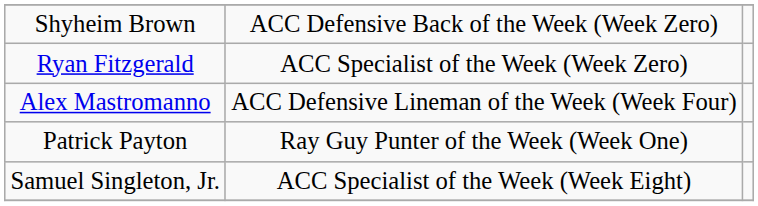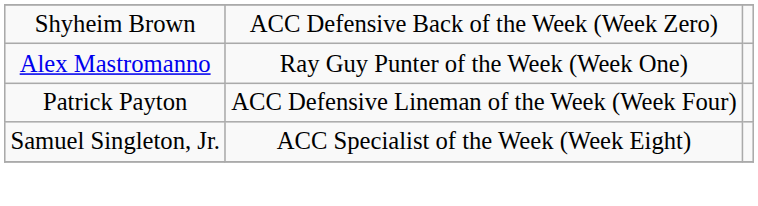 <table class="wikitable sortable sortable" style="text-align: center">
 <tr align=center>
 </tr>
 <tr>
 <td>Shyheim Brown</td>
 <td>ACC Defensive Back of the Week (Week Zero)</td>
 <td></td>
 </tr>
 <tr>
-<td><a href='#'>Ryan Fitzgerald</a></td>
-<td>ACC Specialist of the Week (Week Zero)</td>
-<td></td>
-</tr>
-<tr>
 <td><a href='#'>Alex Mastromanno</a></td>
-<td>ACC Defensive Lineman of the Week (Week Four)</td>
+<td>Ray Guy Punter of the Week (Week One)</td>
 <td></td>
 </tr>
 <tr>
 <td>Patrick Payton</td>
-<td>Ray Guy Punter of the Week (Week One)</td>
+<td>ACC Defensive Lineman of the Week (Week Four)</td>
 <td></td>
 </tr>
 <tr>
 <td>Samuel Singleton, Jr.</td>
 <td>ACC Specialist of the Week (Week Eight)</td>
 <td></td>
 </tr>
 <tr>
 </tr>
 </table>
